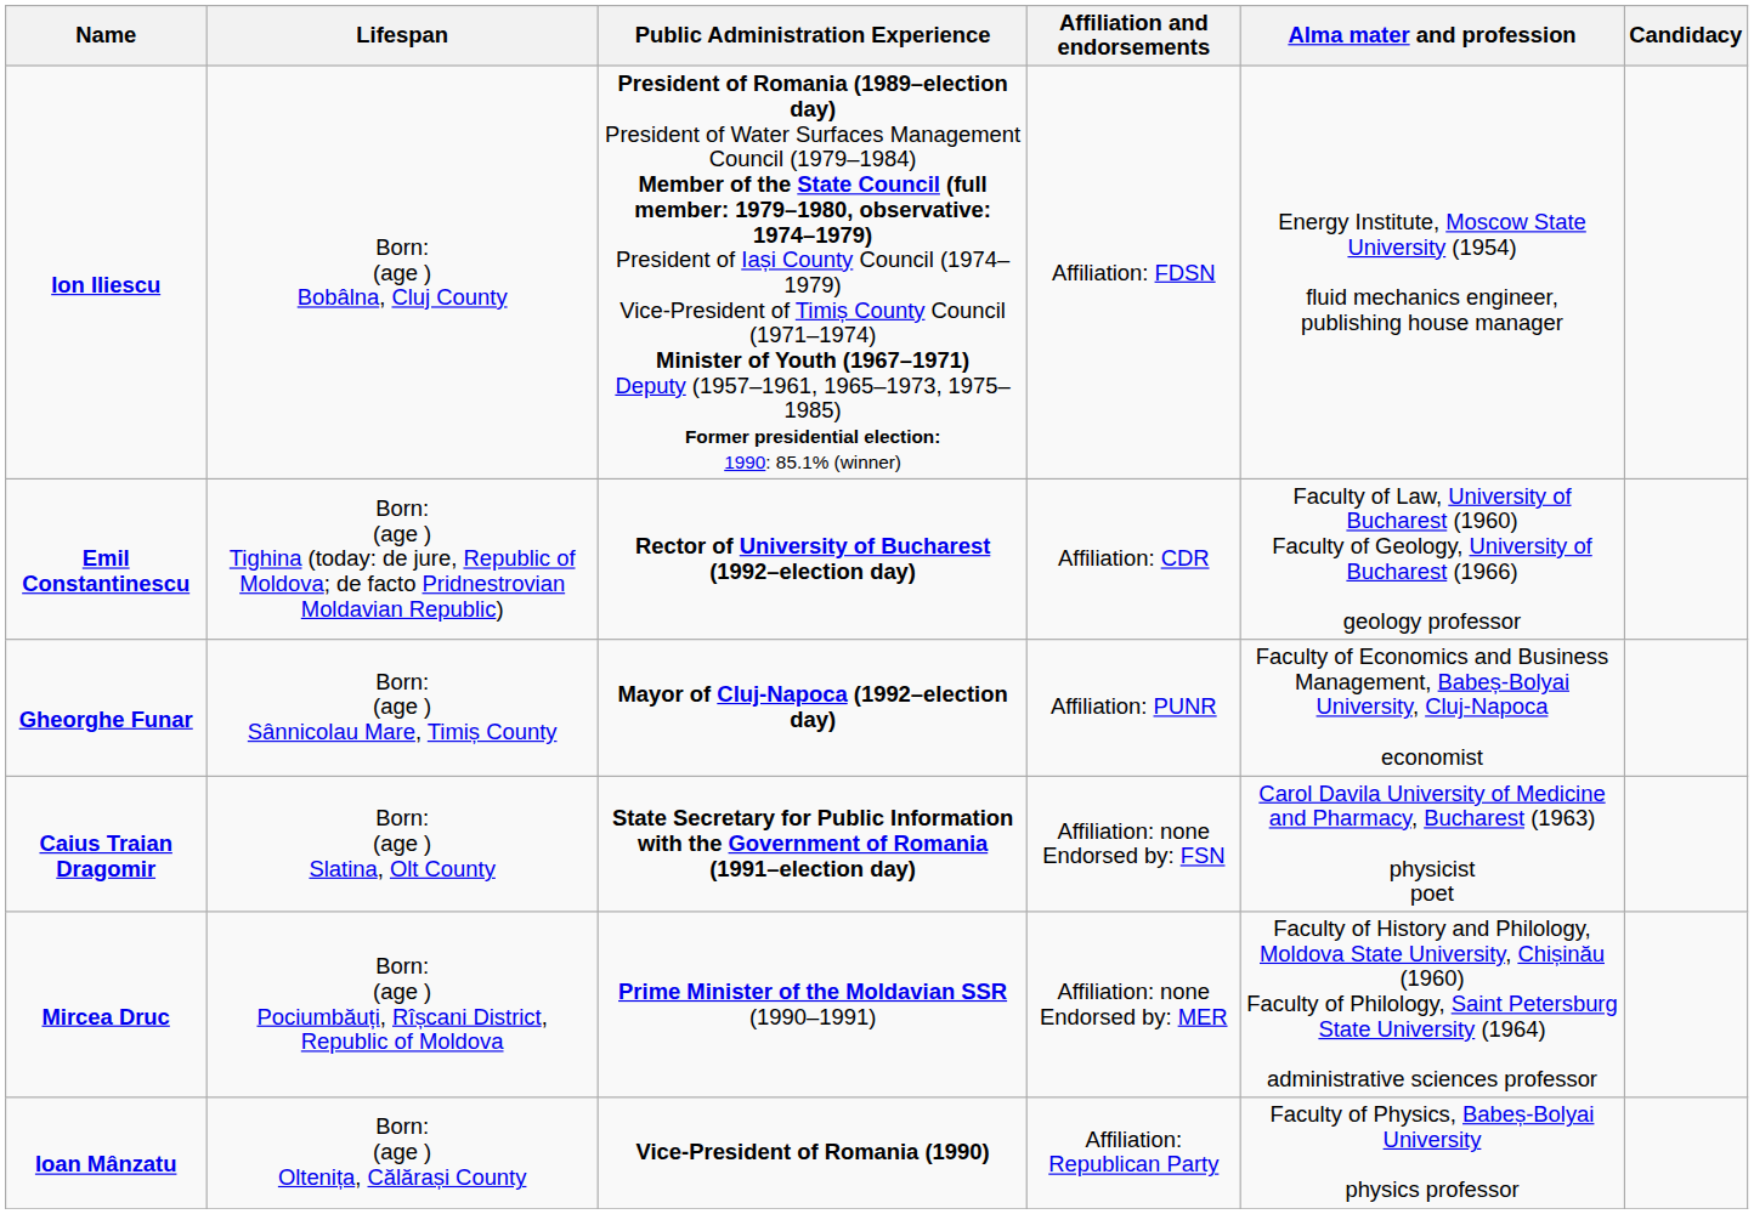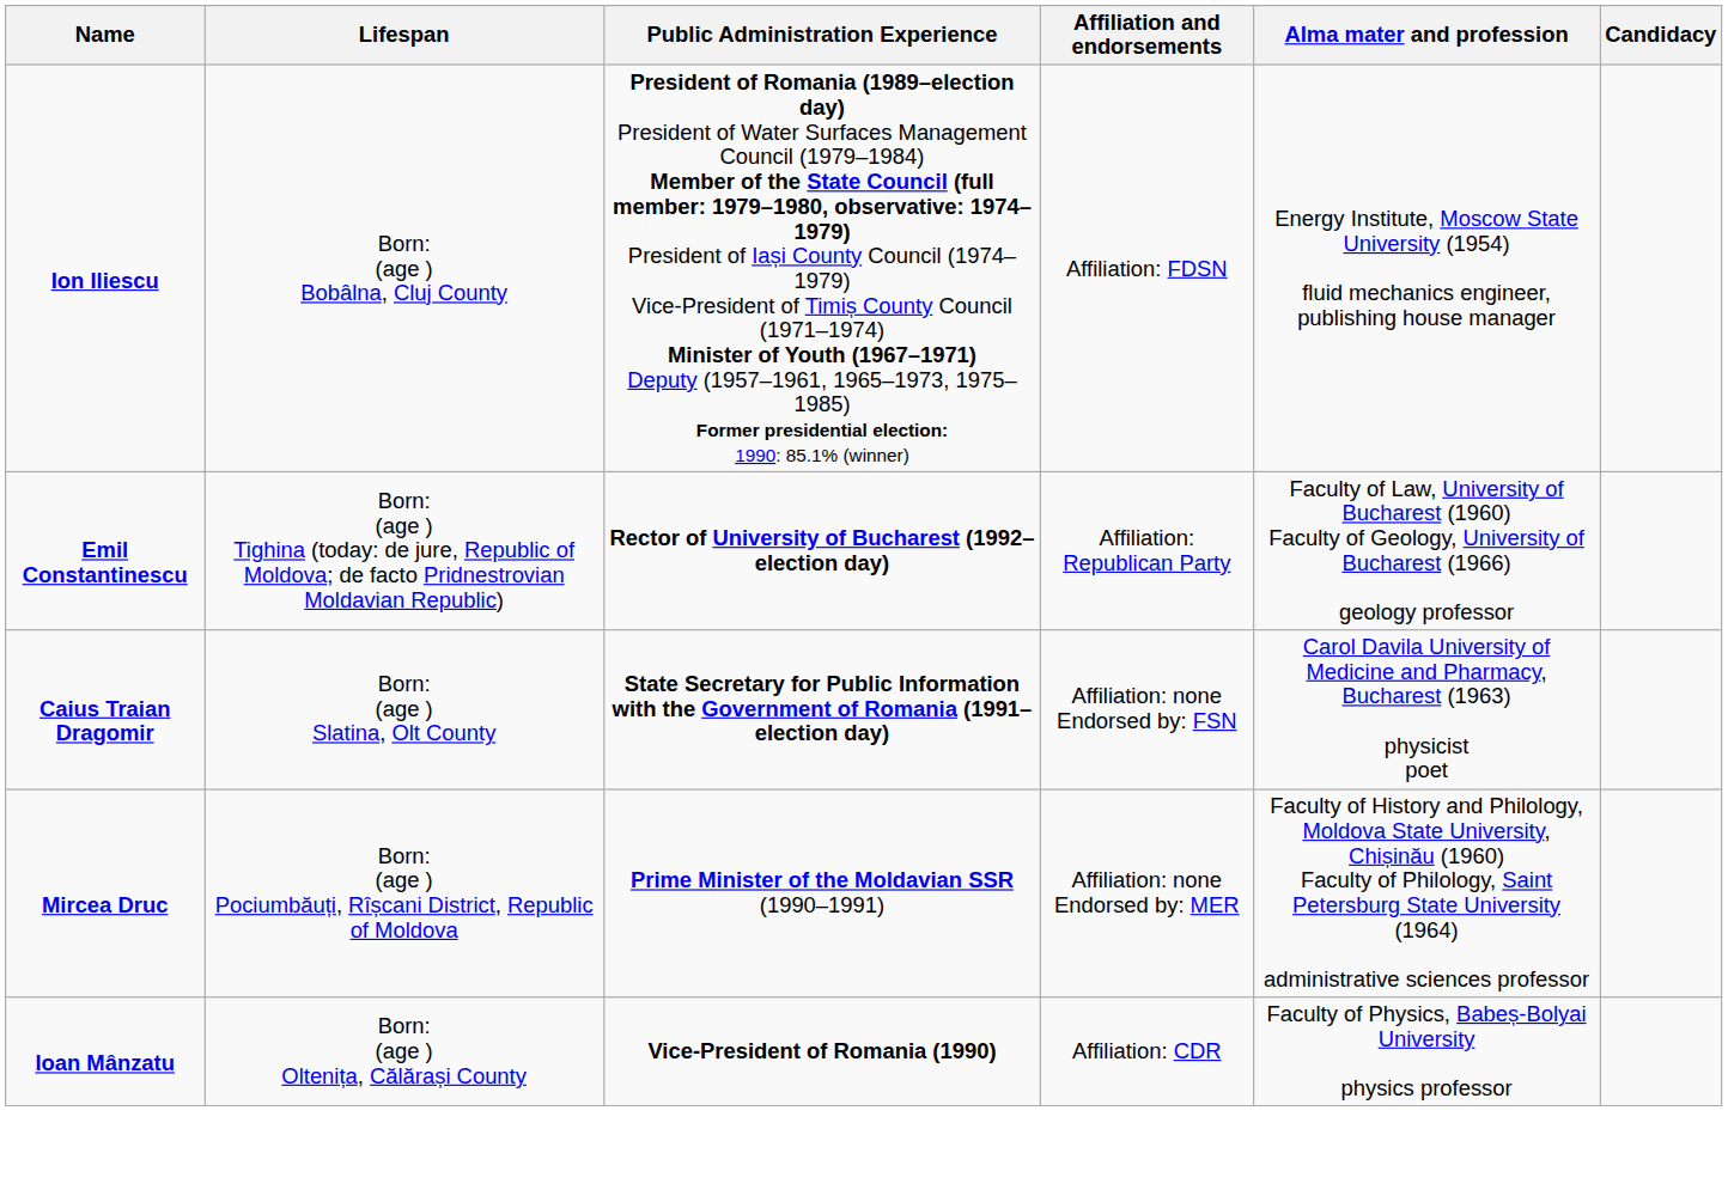 <table class="wikitable sortable"  style="text-align:center;">
 <tr>
 <th>Name</th>
 <th>Lifespan</th>
 <th class="unsortable">Public Administration Experience</th>
 <th>Affiliation and endorsements</th>
 <th class="unsortable"><a href='#'>Alma mater</a> and profession</th>
 <th>Candidacy <br> </th>
 </tr>
 <tr>
 <td><br><strong><a href='#'>Ion Iliescu</a></strong></td>
 <td>Born: <br>(age )<br><a href='#'>Bobâlna</a>, <a href='#'>Cluj County</a></td>
 <td><strong>President of Romania (1989–election day)</strong><br>President of Water Surfaces Management Council (1979–1984)<br><strong>Member of the <a href='#'>State Council</a> (full member: 1979–1980, observative: 1974–1979)</strong><br>President of <a href='#'>Iași County</a> Council (1974–1979)<br>Vice-President of <a href='#'>Timiș County</a> Council (1971–1974)<br><strong>Minister of Youth (1967–1971)</strong><br><a href='#'>Deputy</a> (1957–1961, 1965–1973, 1975–1985)<br><small><strong>Former presidential election:</strong><br><a href='#'>1990</a>: 85.1% (winner)</small></td>
 <td>Affiliation: <a href='#'>FDSN</a></td>
 <td>Energy Institute, <a href='#'>Moscow State University</a> (1954)<br><br>fluid mechanics engineer,<br>publishing house manager</td>
 <td></td>
 </tr>
 <tr>
 <td><br><strong><a href='#'>Emil Constantinescu</a></strong></td>
 <td>Born: <br>(age )<br><a href='#'>Tighina</a> (today: de jure, <a href='#'>Republic of Moldova</a>; de facto <a href='#'>Pridnestrovian Moldavian Republic</a>)</td>
 <td><strong>Rector of <a href='#'>University of Bucharest</a> (1992–election day)</strong></td>
-<td>Affiliation: <a href='#'>CDR</a></td>
+<td>Affiliation: <a href='#'>Republican Party</a></td>
 <td>Faculty of Law, <a href='#'>University of Bucharest</a> (1960)<br>Faculty of Geology, <a href='#'>University of Bucharest</a> (1966)<br><br>geology professor</td>
-<td></td>
-</tr>
-<tr>
-<td><br><strong><a href='#'>Gheorghe Funar</a></strong></td>
-<td>Born: <br>(age )<br><a href='#'>Sânnicolau Mare</a>, <a href='#'>Timiș County</a></td>
-<td><strong>Mayor of <a href='#'>Cluj-Napoca</a> (1992–election day)</strong></td>
-<td>Affiliation: <a href='#'>PUNR</a></td>
-<td>Faculty of Economics and Business Management, <a href='#'>Babeș-Bolyai University</a>, <a href='#'>Cluj-Napoca</a><br><br>economist</td>
 <td></td>
 </tr>
 <tr>
 <td><br><strong><a href='#'>Caius Traian Dragomir</a></strong></td>
 <td>Born: <br>(age )<br><a href='#'>Slatina</a>, <a href='#'>Olt County</a></td>
 <td><strong>State Secretary for Public Information with the <a href='#'>Government of Romania</a> (1991–election day)</strong></td>
 <td>Affiliation: none<br>Endorsed by: <a href='#'>FSN</a></td>
 <td><a href='#'>Carol Davila University of Medicine and Pharmacy</a>, <a href='#'>Bucharest</a> (1963)<br><br>physicist<br>poet</td>
 <td></td>
 </tr>
 <tr>
 <td><br><strong><a href='#'>Mircea Druc</a></strong></td>
 <td>Born: <br>(age )<br><a href='#'>Pociumbăuți</a>, <a href='#'>Rîșcani District</a>, <a href='#'>Republic of Moldova</a></td>
 <td><strong><a href='#'>Prime Minister of the Moldavian SSR</a></strong> (1990–1991)</td>
 <td>Affiliation: none<br>Endorsed by: <a href='#'>MER</a></td>
 <td>Faculty of History and Philology, <a href='#'>Moldova State University</a>, <a href='#'>Chișinău</a> (1960)<br>Faculty of Philology, <a href='#'>Saint Petersburg State University</a> (1964)<br><br>administrative sciences professor</td>
 <td></td>
 </tr>
 <tr>
 <td><br><strong><a href='#'>Ioan Mânzatu</a></strong></td>
 <td>Born: <br>(age )<br><a href='#'>Oltenița</a>, <a href='#'>Călărași County</a></td>
 <td><strong>Vice-President of Romania (1990)</strong></td>
-<td>Affiliation: <a href='#'>Republican Party</a></td>
+<td>Affiliation: <a href='#'>CDR</a></td>
 <td>Faculty of Physics, <a href='#'>Babeș-Bolyai University</a><br><br>physics professor</td>
 <td></td>
 </tr>
 </table>
